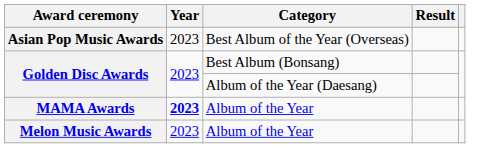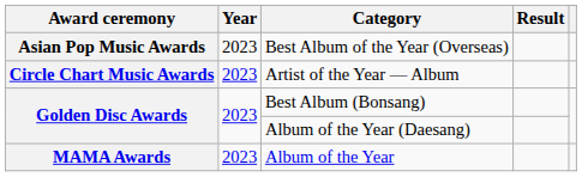 <table class="wikitable plainrowheaders" style="text-align:center">
 <tr>
 <th scope="col">Award ceremony</th>
 <th scope="col">Year</th>
 <th scope="col">Category</th>
 <th scope="col">Result</th>
 <th scope="col" class="unsortable"></th>
 </tr>
 <tr>
 <th scope="row">Asian Pop Music Awards</th>
 <td>2023</td>
 <td style="text-align:left">Best Album of the Year (Overseas)</td>
 <td></td>
 <td></td>
 </tr>
 <tr>
+<th scope="row"><a href='#'>Circle Chart Music Awards</a></th>
+<td><a href='#'>2023</a></td>
+<td style="text-align:left">Artist of the Year — Album</td>
+<td></td>
+<td></td>
+</tr>
+<tr>
 <th scope="row" rowspan="2"><a href='#'>Golden Disc Awards</a></th>
 <td rowspan="2"><a href='#'>2023</a></td>
 <td style="text-align:left">Best Album (Bonsang)</td>
 <td></td>
 <td rowspan="2"></td>
 </tr>
 <tr>
 <td style="text-align:left">Album of the Year (Daesang)</td>
 <td></td>
 </tr>
 <tr>
 <th scope="row"><a href='#'>MAMA Awards</a></th>
-<td><strong><a href='#'>2023</a></strong></td>
-<td style="text-align:left"><a href='#'>Album of the Year</a></td>
-<td></td>
-<td></td>
-</tr>
-<tr>
-<th scope="row"><a href='#'>Melon Music Awards</a></th>
 <td><a href='#'>2023</a></td>
 <td style="text-align:left"><a href='#'>Album of the Year</a></td>
 <td></td>
 <td></td>
 </tr>
 </table>
